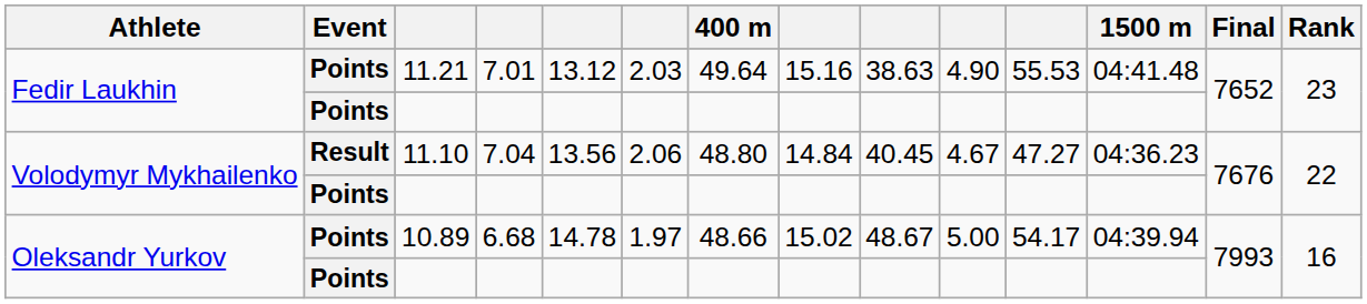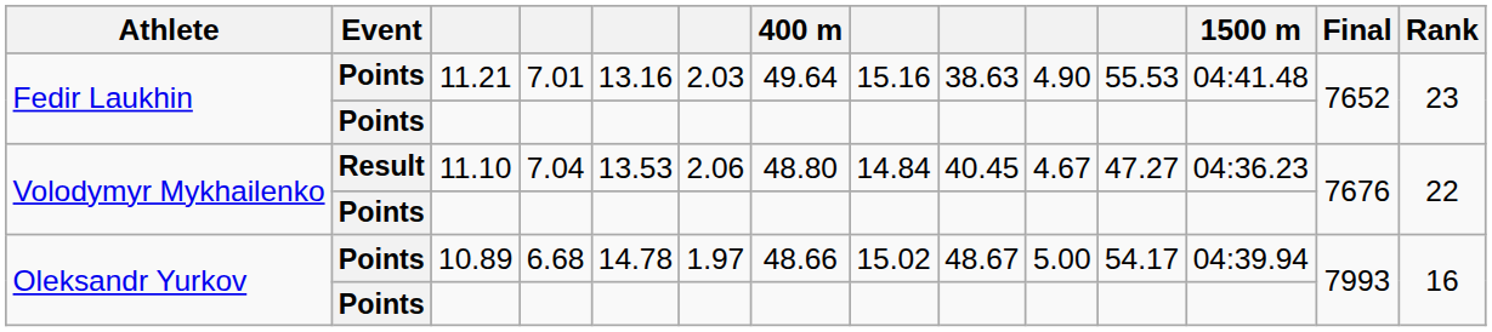 <table class="wikitable" style="font-size:90%">
 <tr>
 <th>Athlete</th>
 <th>Event</th>
 <th></th>
 <th></th>
 <th></th>
 <th></th>
 <th>400 m</th>
 <th></th>
 <th></th>
 <th></th>
 <th></th>
 <th>1500 m</th>
 <th>Final</th>
 <th>Rank</th>
 </tr>
 <tr align=center>
 <td rowspan=2 align=left><a href='#'>Fedir Laukhin</a></td>
 <th style="font-size:95%">Points</th>
 <td>11.21</td>
 <td>7.01</td>
-<td>13.12</td>
+<td>13.16</td>
 <td>2.03</td>
 <td>49.64</td>
 <td>15.16</td>
 <td>38.63</td>
 <td>4.90</td>
 <td>55.53</td>
 <td>04:41.48</td>
 <td rowspan=2>7652</td>
 <td rowspan=2>23</td>
 </tr>
 <tr align=center>
 <th style="font-size:95%">Points</th>
 <td></td>
 <td></td>
 <td></td>
 <td></td>
 <td></td>
 <td></td>
 <td></td>
 <td></td>
 <td></td>
 <td></td>
 </tr>
 <tr align=center>
 <td rowspan=2 align=left><a href='#'>Volodymyr Mykhailenko</a></td>
 <th style="font-size:95%">Result</th>
 <td>11.10</td>
 <td>7.04</td>
-<td>13.56</td>
+<td>13.53</td>
 <td>2.06</td>
 <td>48.80</td>
 <td>14.84</td>
 <td>40.45</td>
 <td>4.67</td>
 <td>47.27</td>
 <td>04:36.23</td>
 <td rowspan=2>7676</td>
 <td rowspan=2>22</td>
 </tr>
 <tr align=center>
 <th style="font-size:95%">Points</th>
 <td></td>
 <td></td>
 <td></td>
 <td></td>
 <td></td>
 <td></td>
 <td></td>
 <td></td>
 <td></td>
 <td></td>
 </tr>
 <tr align=center>
 <td rowspan=2 align=left><a href='#'>Oleksandr Yurkov</a></td>
 <th style="font-size:95%">Points</th>
 <td>10.89</td>
 <td>6.68</td>
 <td>14.78</td>
 <td>1.97</td>
 <td>48.66</td>
 <td>15.02</td>
 <td>48.67</td>
 <td>5.00</td>
 <td>54.17</td>
 <td>04:39.94</td>
 <td rowspan=2>7993</td>
 <td rowspan=2>16</td>
 </tr>
 <tr align=center>
 <th style="font-size:95%">Points</th>
 <td></td>
 <td></td>
 <td></td>
 <td></td>
 <td></td>
 <td></td>
 <td></td>
 <td></td>
 <td></td>
 <td></td>
 </tr>
 </table>
